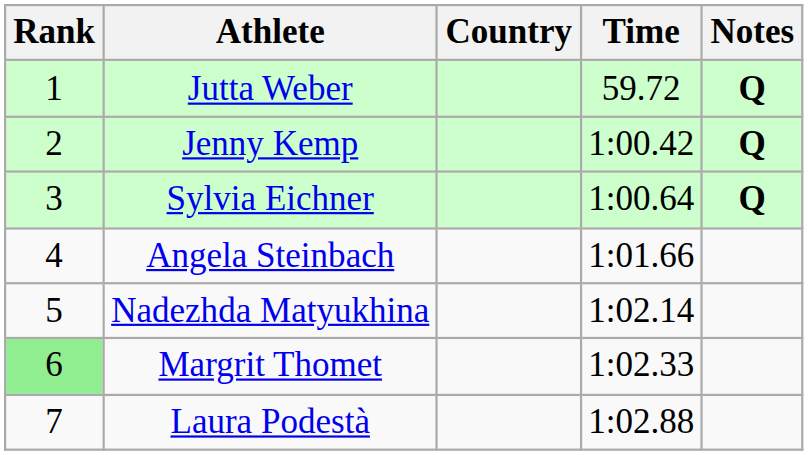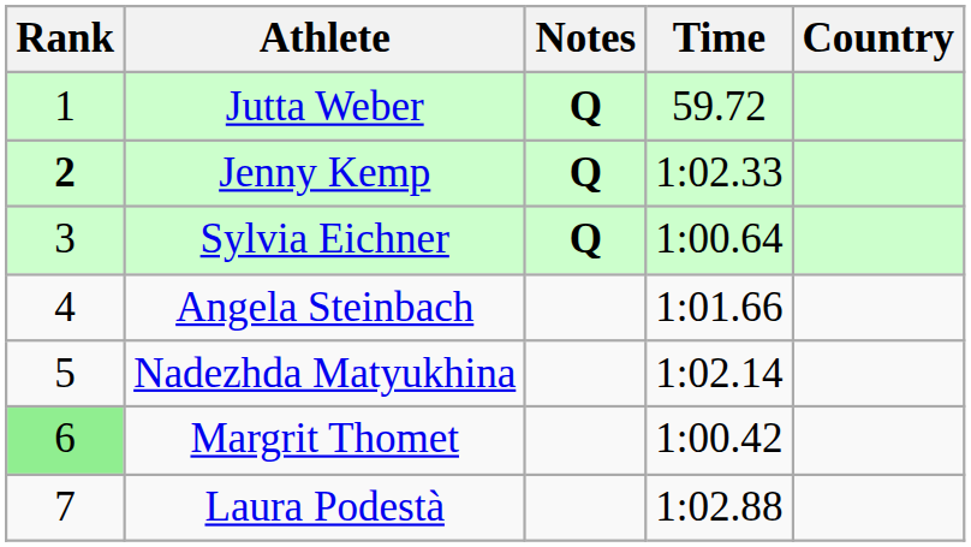 <table class="wikitable sortable" style="text-align:center">
 <tr>
 <th>Rank</th>
 <th>Athlete</th>
+<th>Notes</th>
+<th>Time</th>
 <th>Country</th>
-<th>Time</th>
-<th>Notes</th>
 </tr>
 <tr bgcolor=ccffcc>
 <td>1</td>
 <td><a href='#'>Jutta Weber</a></td>
+<td><strong>Q</strong></td>
+<td>59.72</td>
 <td align=left></td>
-<td>59.72</td>
-<td><strong>Q</strong></td>
 </tr>
 <tr bgcolor=ccffcc>
-<td>2</td>
+<td><strong>2</strong></td>
 <td><a href='#'>Jenny Kemp</a></td>
+<td><strong> Q </strong></td>
+<td>1:02.33</td>
 <td align=left></td>
-<td>1:00.42</td>
-<td><strong> Q </strong></td>
 </tr>
 <tr bgcolor=ccffcc>
 <td>3</td>
 <td><a href='#'>Sylvia Eichner</a></td>
+<td><strong>Q</strong></td>
+<td>1:00.64</td>
 <td align=left></td>
-<td>1:00.64</td>
-<td><strong>Q</strong></td>
 </tr>
 <tr>
 <td>4</td>
 <td><a href='#'>Angela Steinbach</a></td>
+<td><strong> </strong></td>
+<td>1:01.66</td>
 <td align=left></td>
-<td>1:01.66</td>
-<td><strong> </strong></td>
 </tr>
 <tr>
 <td>5</td>
 <td><a href='#'>Nadezhda Matyukhina</a></td>
+<td><strong> </strong></td>
+<td>1:02.14</td>
 <td align=left></td>
-<td>1:02.14</td>
-<td><strong> </strong></td>
 </tr>
 <tr>
 <td style="background: lightgreen;">6</td>
 <td><a href='#'>Margrit Thomet</a></td>
+<td><strong> </strong></td>
+<td>1:00.42</td>
 <td align=left></td>
-<td>1:02.33</td>
-<td><strong> </strong></td>
 </tr>
 <tr>
 <td>7</td>
 <td><a href='#'>Laura Podestà</a></td>
+<td><strong> </strong></td>
+<td>1:02.88</td>
 <td align=left></td>
-<td>1:02.88</td>
-<td><strong> </strong></td>
 </tr>
 </table>
